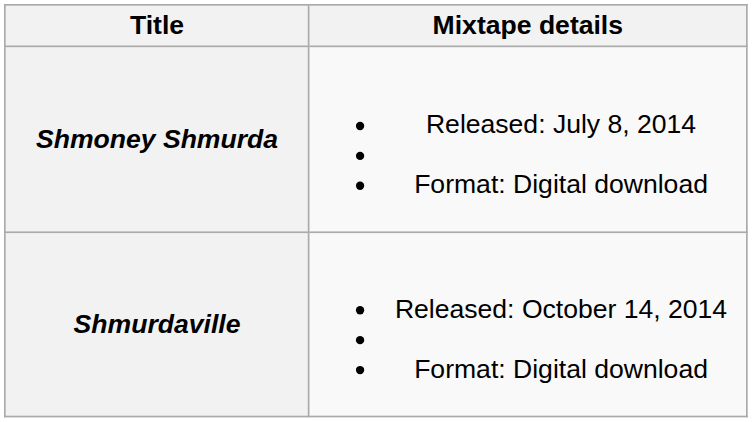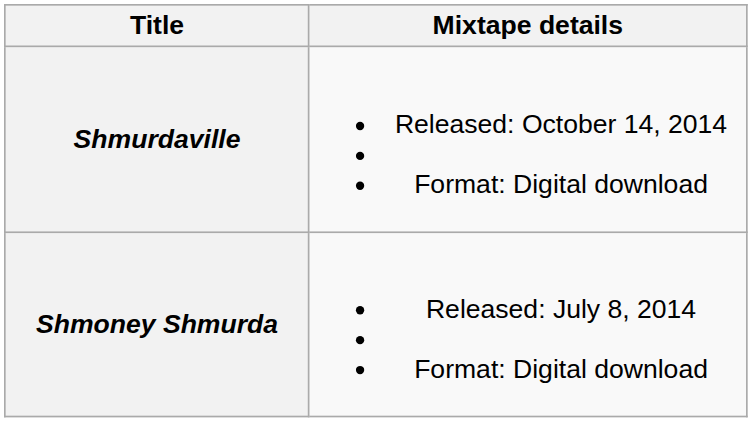 <table class="wikitable plainrowheaders" style="text-align:center;">
 <tr>
 <th scope="col" style="width:11em;">Title</th>
 <th scope="col" style="width:16em;">Mixtape details</th>
 </tr>
 <tr>
+<th scope="row"><em>Shmurdaville</em></th>
+<td><br><ul><li>Released: October 14, 2014</li><li></li><li>Format: Digital download</li></ul></td>
+</tr>
+<tr>
 <th scope="row"><em>Shmoney Shmurda</em></th>
 <td><br><ul><li>Released: July 8, 2014</li><li></li><li>Format: Digital download</li></ul></td>
 </tr>
-<tr>
-<th scope="row"><em>Shmurdaville</em></th>
-<td><br><ul><li>Released: October 14, 2014</li><li></li><li>Format: Digital download</li></ul></td>
-</tr>
 </table>
